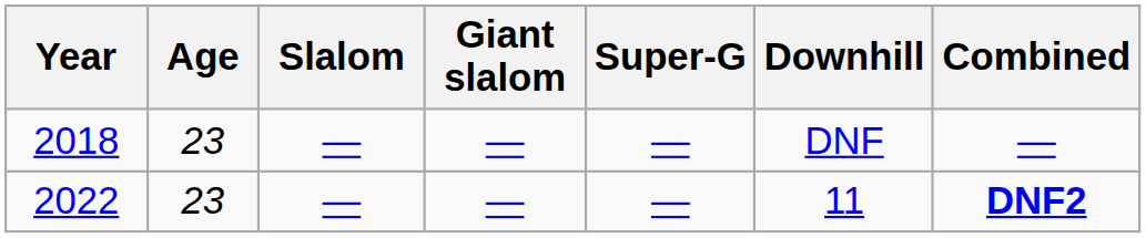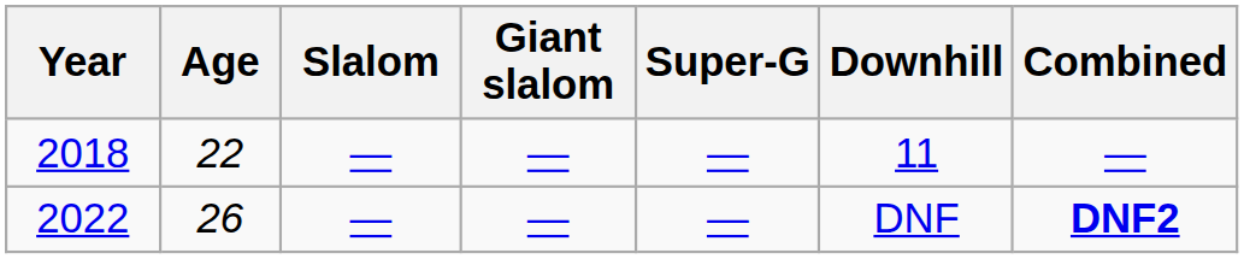 <table class=wikitable style="text-align:center">
 <tr>
 <th>  Year  </th>
 <th> Age </th>
 <th> Slalom </th>
 <th> Giant <br> slalom </th>
 <th>Super-G</th>
 <th>Downhill</th>
 <th>Combined</th>
 </tr>
 <tr>
 <td><a href='#'>2018</a></td>
-<td><em>23</em></td>
+<td><em>22</em></td>
+<td><a href='#'>—</a></td>
+<td><a href='#'>—</a></td>
+<td><a href='#'>—</a></td>
+<td><a href='#'>11</a></td>
+<td><a href='#'>—</a></td>
+</tr>
+<tr>
+<td><a href='#'>2022</a></td>
+<td><em>26</em></td>
 <td><a href='#'>—</a></td>
 <td><a href='#'>—</a></td>
 <td><a href='#'>—</a></td>
 <td><a href='#'>DNF</a></td>
-<td><a href='#'>—</a></td>
-</tr>
-<tr>
-<td><a href='#'>2022</a></td>
-<td><em>23</em></td>
-<td><a href='#'>—</a></td>
-<td><a href='#'>—</a></td>
-<td><a href='#'>—</a></td>
-<td><a href='#'>11</a></td>
 <td><strong><a href='#'>DNF2</a></strong></td>
 </tr>
 </table>
